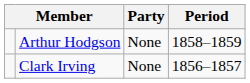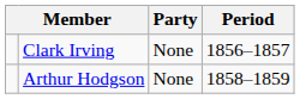 <table class="wikitable">
 <tr>
 <th colspan="2">Member</th>
 <th>Party</th>
 <th>Period</th>
 </tr>
 <tr>
 <td> </td>
+<td><a href='#'>Clark Irving</a></td>
+<td>None</td>
+<td>1856–1857</td>
+</tr>
+<tr>
+<td> </td>
 <td><a href='#'>Arthur Hodgson</a></td>
 <td>None</td>
 <td>1858–1859</td>
 </tr>
-<tr>
-<td> </td>
-<td><a href='#'>Clark Irving</a></td>
-<td>None</td>
-<td>1856–1857</td>
-</tr>
 </table>
